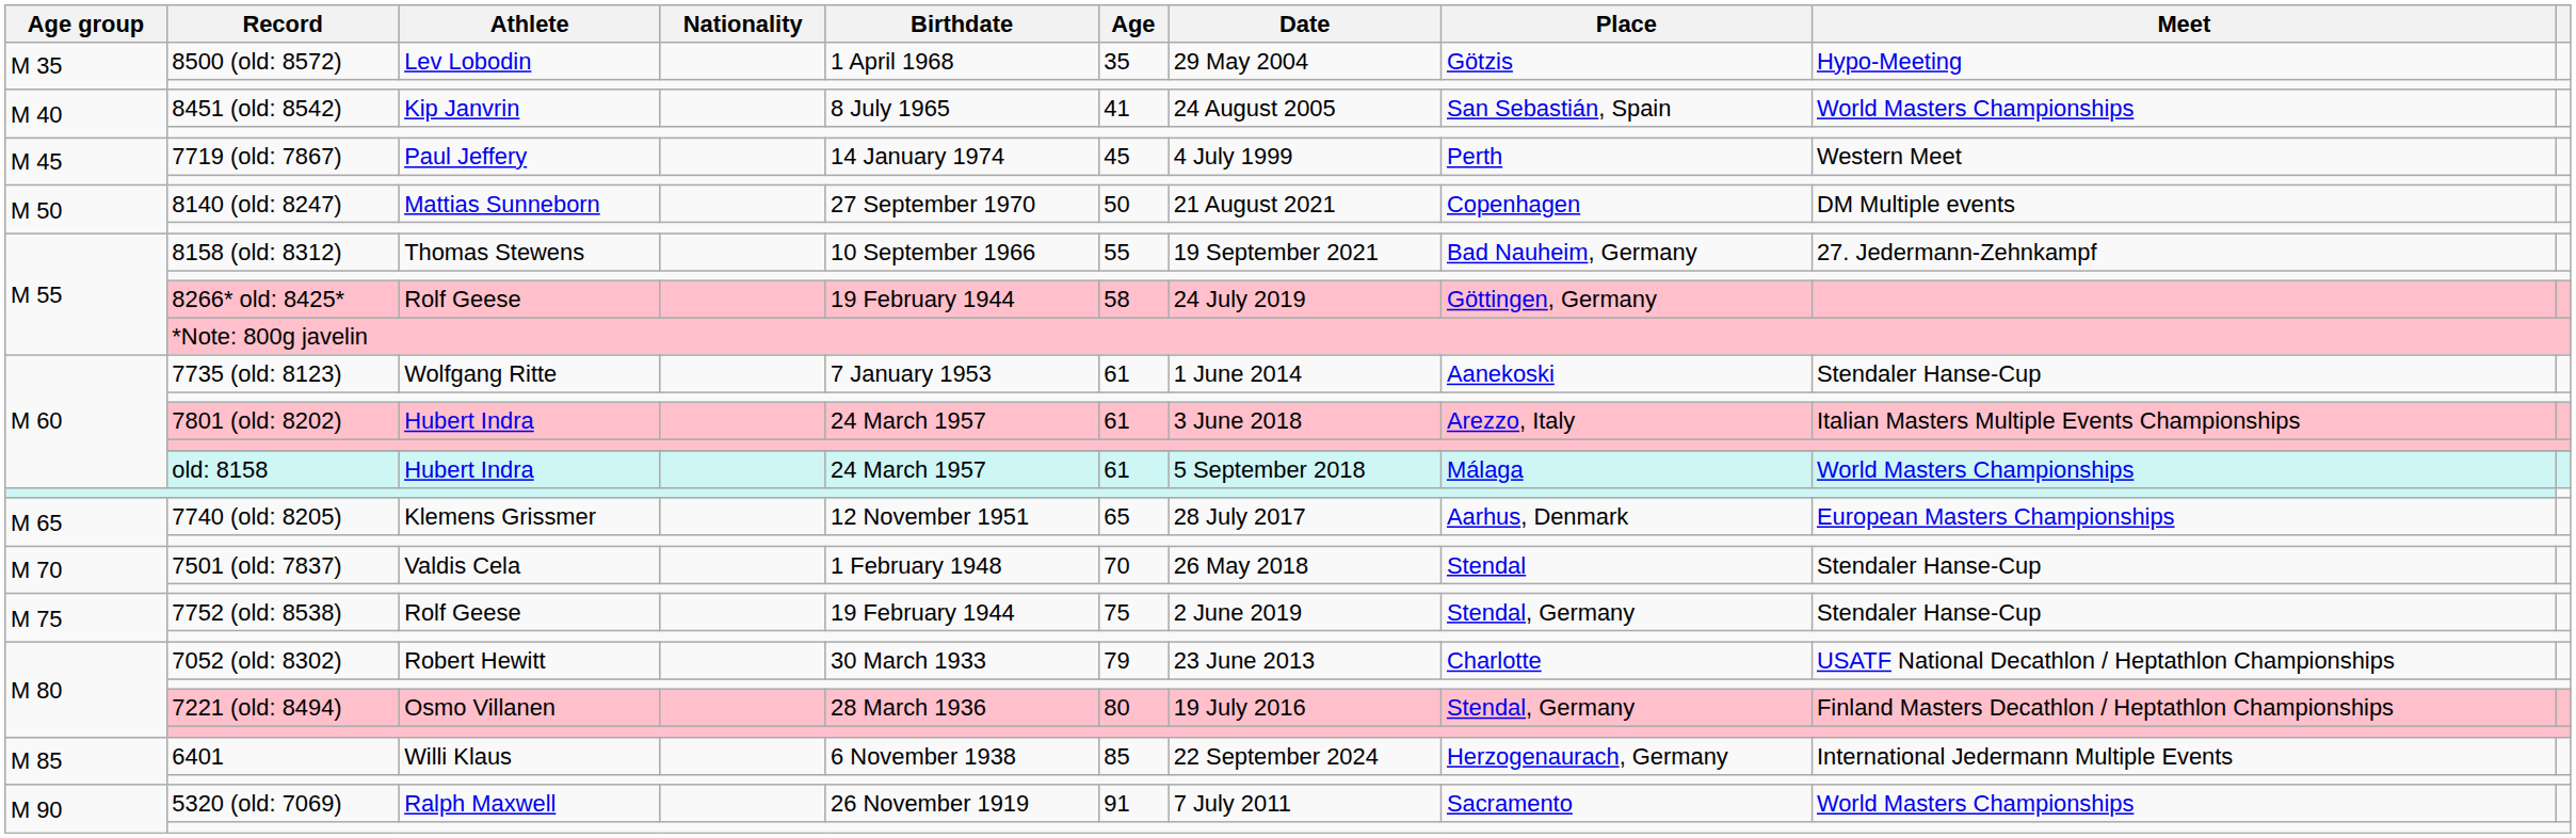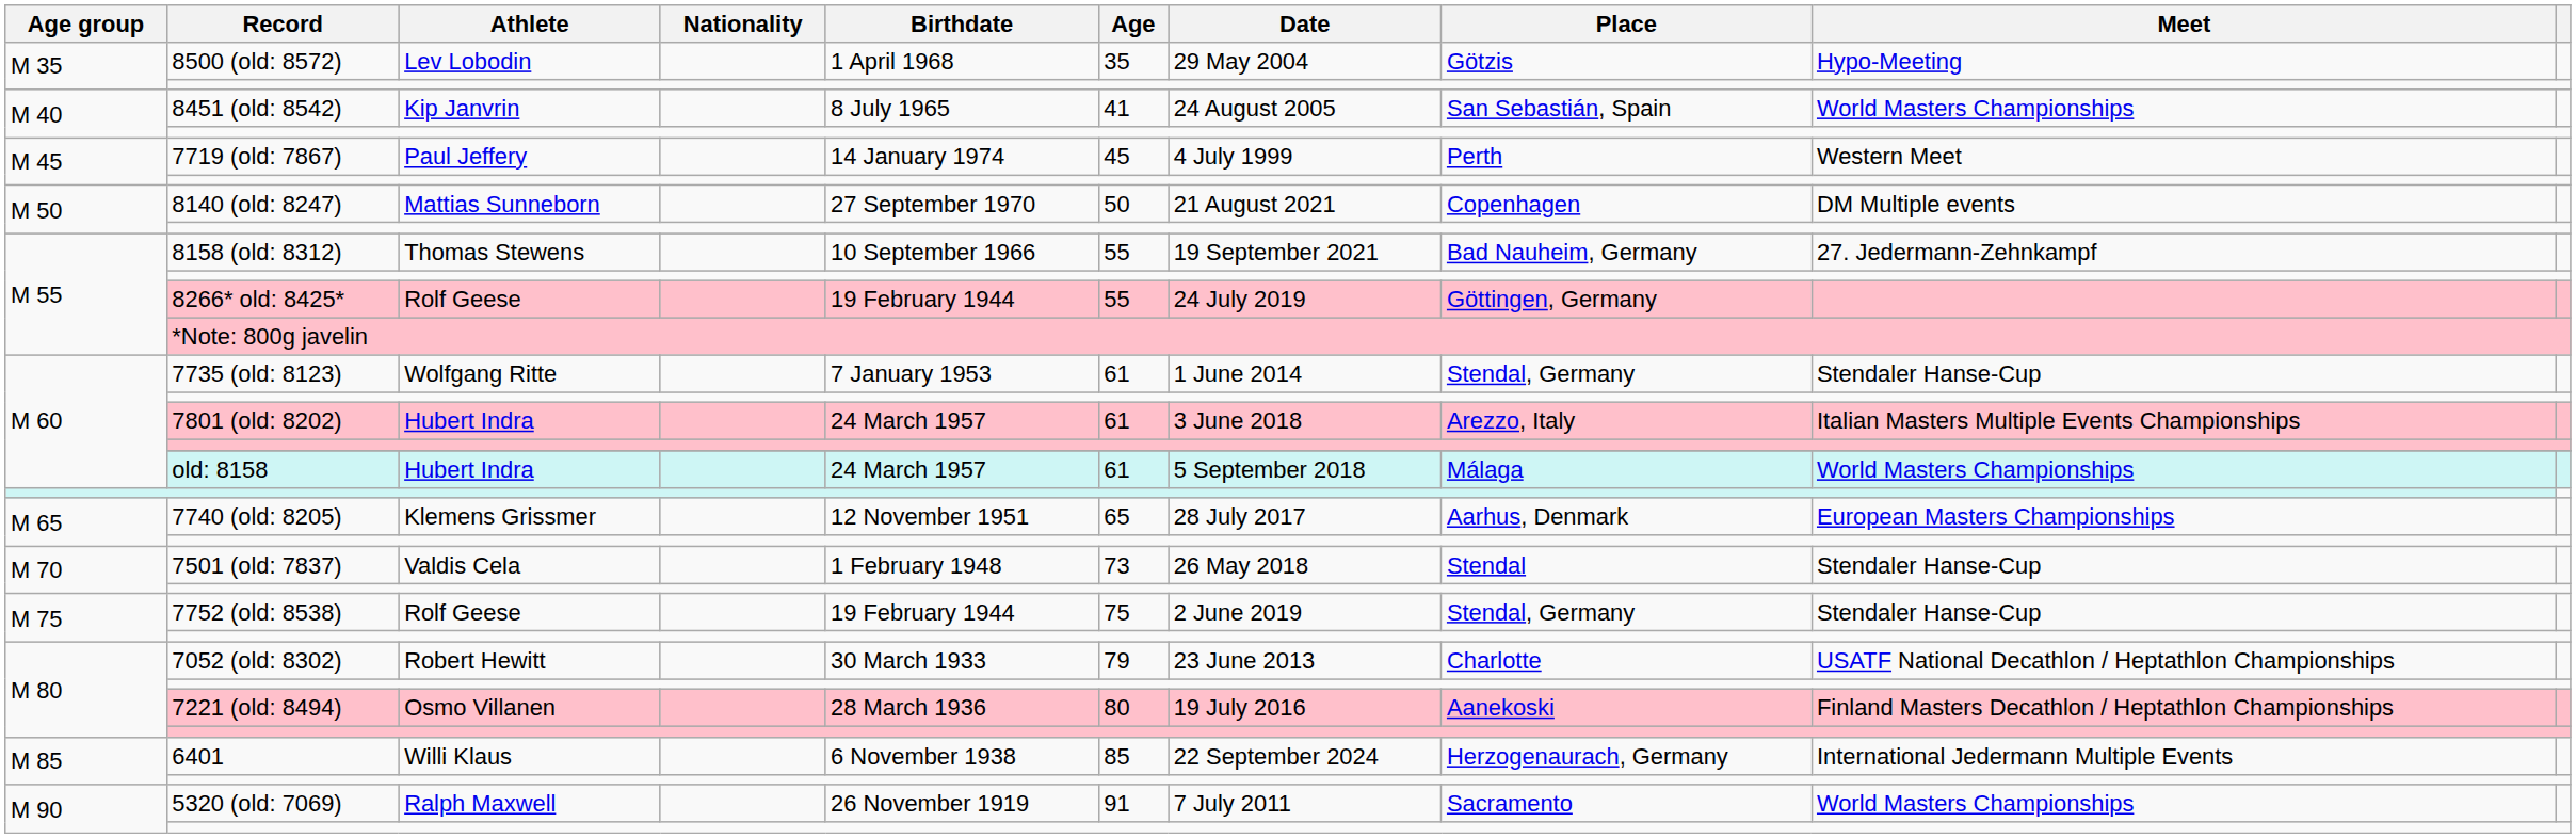 <table class="wikitable" style="font-size:90%; width: 100%;">
 <tr>
 <th>Age group</th>
 <th>Record</th>
 <th>Athlete</th>
 <th>Nationality</th>
 <th>Birthdate</th>
 <th>Age</th>
 <th>Date</th>
 <th>Place</th>
 <th>Meet</th>
 <th></th>
 </tr>
 <tr>
 <td rowspan=2>M 35</td>
 <td>8500 (old: 8572)</td>
 <td><a href='#'>Lev Lobodin</a></td>
 <td></td>
 <td>1 April 1968</td>
 <td>35</td>
 <td>29 May 2004</td>
 <td><a href='#'>Götzis</a> </td>
 <td><a href='#'>Hypo-Meeting</a></td>
 <td></td>
 </tr>
 <tr>
 <td colspan=9></td>
 </tr>
 <tr>
 <td rowspan=2>M 40</td>
 <td>8451 (old: 8542)</td>
 <td><a href='#'>Kip Janvrin</a></td>
 <td></td>
 <td>8 July 1965</td>
 <td>41</td>
 <td>24 August 2005</td>
 <td><a href='#'>San Sebastián</a>, Spain</td>
 <td><a href='#'>World Masters Championships</a></td>
 <td></td>
 </tr>
 <tr>
 <td colspan=9></td>
 </tr>
 <tr>
 <td rowspan=2>M 45</td>
 <td>7719 (old: 7867)</td>
 <td><a href='#'>Paul Jeffery</a></td>
 <td></td>
 <td>14 January 1974</td>
 <td>45</td>
 <td>4 July 1999</td>
 <td><a href='#'>Perth</a> </td>
 <td>Western Meet</td>
 <td></td>
 </tr>
 <tr>
 <td colspan=9></td>
 </tr>
 <tr>
 <td rowspan=2>M 50</td>
 <td>8140 (old: 8247)</td>
 <td><a href='#'>Mattias Sunneborn</a></td>
 <td></td>
 <td>27 September 1970</td>
 <td>50</td>
 <td>21 August 2021</td>
 <td><a href='#'>Copenhagen</a> </td>
 <td>DM Multiple events</td>
 <td></td>
 </tr>
 <tr>
 <td colspan=10></td>
 </tr>
 <tr>
 <td rowspan=4>M 55</td>
 <td>8158 (old: 8312)</td>
 <td>Thomas Stewens</td>
 <td></td>
 <td>10 September 1966</td>
 <td>55</td>
 <td>19 September 2021</td>
 <td><a href='#'>Bad Nauheim</a>, Germany</td>
 <td>27. Jedermann-Zehnkampf</td>
 <td></td>
 </tr>
 <tr>
 <td colspan=10></td>
 </tr>
 <tr style="background:pink">
 <td>8266* old: 8425*</td>
 <td>Rolf Geese</td>
 <td></td>
 <td>19 February 1944</td>
-<td>58</td>
+<td>55</td>
 <td>24 July 2019</td>
 <td><a href='#'>Göttingen</a>, Germany</td>
 <td></td>
 <td></td>
 </tr>
 <tr style="background:pink">
 <td colspan=9> *Note: 800g javelin</td>
 </tr>
 <tr>
 <td rowspan=6>M 60</td>
 <td>7735 (old: 8123)</td>
 <td>Wolfgang Ritte</td>
 <td></td>
 <td>7 January 1953</td>
 <td>61</td>
 <td>1 June 2014</td>
-<td><a href='#'>Aanekoski</a> </td>
+<td><a href='#'>Stendal</a>, Germany</td>
 <td>Stendaler Hanse-Cup</td>
 <td></td>
 </tr>
 <tr>
 <td colspan=9></td>
 </tr>
 <tr style="background:pink">
 <td>7801 (old: 8202)</td>
 <td><a href='#'>Hubert Indra</a></td>
 <td></td>
 <td>24 March 1957</td>
 <td>61</td>
 <td>3 June 2018</td>
 <td><a href='#'>Arezzo</a>, Italy</td>
 <td>Italian Masters Multiple Events Championships</td>
 <td></td>
 </tr>
 <tr style="background:pink">
 <td colspan=9></td>
 </tr>
 <tr>
 </tr>
 <tr style="background:#cef6f5;">
 <td>old: 8158</td>
 <td><a href='#'>Hubert Indra</a></td>
 <td></td>
 <td>24 March 1957</td>
 <td>61</td>
 <td>5 September 2018</td>
 <td><a href='#'>Málaga</a> </td>
 <td><a href='#'>World Masters Championships</a></td>
 <td></td>
 </tr>
 <tr style="background:#cef6f5;">
 <td colspan=9></td>
 </tr>
 <tr>
 <td rowspan=2>M 65</td>
 <td>7740 (old: 8205)</td>
 <td>Klemens Grissmer</td>
 <td></td>
 <td>12 November 1951</td>
 <td>65</td>
 <td>28 July 2017</td>
 <td><a href='#'>Aarhus</a>, Denmark</td>
 <td><a href='#'>European Masters Championships</a></td>
 <td></td>
 </tr>
 <tr>
 <td colspan=9></td>
 </tr>
 <tr>
 <td rowspan=2>M 70</td>
 <td>7501 (old: 7837)</td>
 <td>Valdis Cela</td>
 <td></td>
 <td>1 February 1948</td>
-<td>70</td>
+<td>73</td>
 <td>26 May 2018</td>
 <td><a href='#'>Stendal</a> </td>
 <td>Stendaler Hanse-Cup</td>
 <td></td>
 </tr>
 <tr>
 <td colspan=9></td>
 </tr>
 <tr>
 <td rowspan=2>M 75</td>
 <td>7752 (old: 8538)</td>
 <td>Rolf Geese</td>
 <td></td>
 <td>19 February 1944</td>
 <td>75</td>
 <td>2 June 2019</td>
 <td><a href='#'>Stendal</a>, Germany</td>
 <td>Stendaler Hanse-Cup</td>
 <td></td>
 </tr>
 <tr>
 <td colspan=9></td>
 </tr>
 <tr>
 <td rowspan=4>M 80</td>
 <td>7052 (old: 8302)</td>
 <td>Robert Hewitt</td>
 <td></td>
 <td>30 March 1933</td>
 <td>79</td>
 <td>23 June 2013</td>
 <td><a href='#'>Charlotte</a> </td>
 <td><a href='#'>USATF</a> National Decathlon / Heptathlon Championships</td>
 <td></td>
 </tr>
 <tr>
 <td colspan=9></td>
 </tr>
 <tr style="background:pink">
 <td>7221 (old: 8494)</td>
 <td>Osmo Villanen</td>
 <td></td>
 <td>28 March 1936</td>
 <td>80</td>
 <td>19 July 2016</td>
-<td><a href='#'>Stendal</a>, Germany</td>
+<td><a href='#'>Aanekoski</a> </td>
 <td>Finland Masters Decathlon / Heptathlon Championships</td>
 <td></td>
 </tr>
 <tr style="background:pink">
 <td colspan=9></td>
 </tr>
 <tr>
 <td rowspan=2>M 85</td>
 <td>6401</td>
 <td>Willi Klaus</td>
 <td></td>
 <td>6 November 1938</td>
 <td>85</td>
 <td>22 September 2024</td>
 <td><a href='#'>Herzogenaurach</a>, Germany</td>
 <td>International Jedermann Multiple Events</td>
 <td></td>
 </tr>
 <tr>
 <td colspan=9></td>
 </tr>
 <tr>
 <td rowspan=2>M 90</td>
 <td>5320 (old: 7069)</td>
 <td><a href='#'>Ralph Maxwell</a></td>
 <td></td>
 <td>26 November 1919</td>
 <td>91</td>
 <td>7 July 2011</td>
 <td><a href='#'>Sacramento</a> </td>
 <td><a href='#'>World Masters Championships</a></td>
 <td></td>
 </tr>
 <tr>
 <td colspan=9></td>
 </tr>
 </table>
